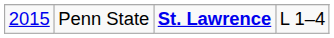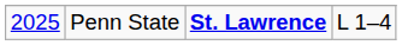 <table border=1 class=wikitable>
 <tr>
 </tr>
 <tr>
-<td><a href='#'>2015</a></td>
+<td><a href='#'>2025</a></td>
 <td>Penn State</td>
 <td><strong><a href='#'>St. Lawrence</a></strong></td>
 <td>L 1–4</td>
 </tr>
 </table>
